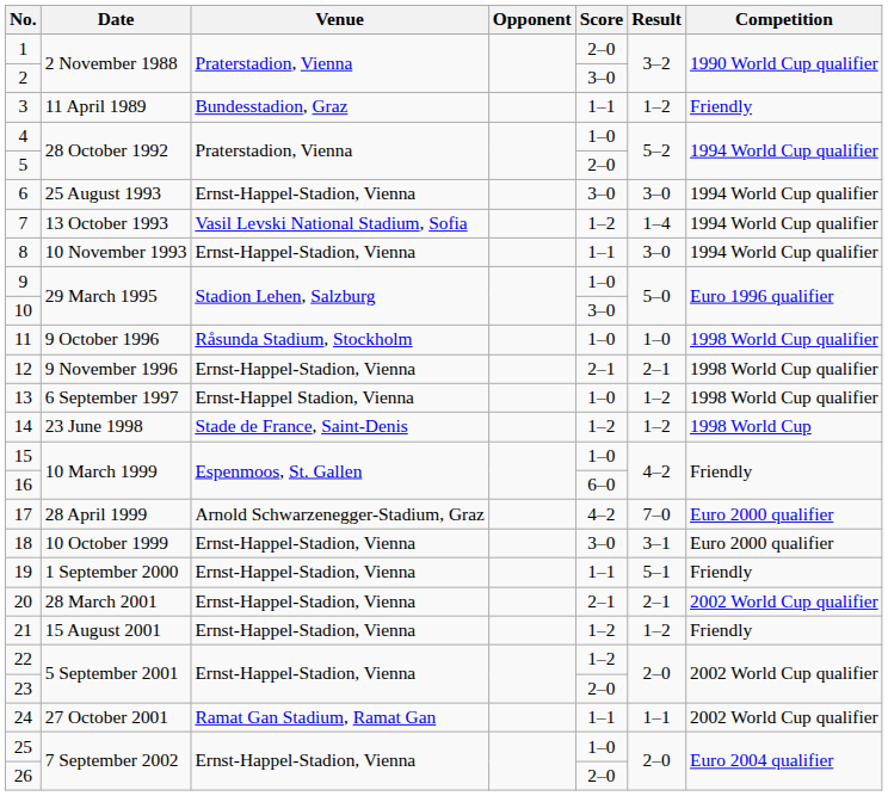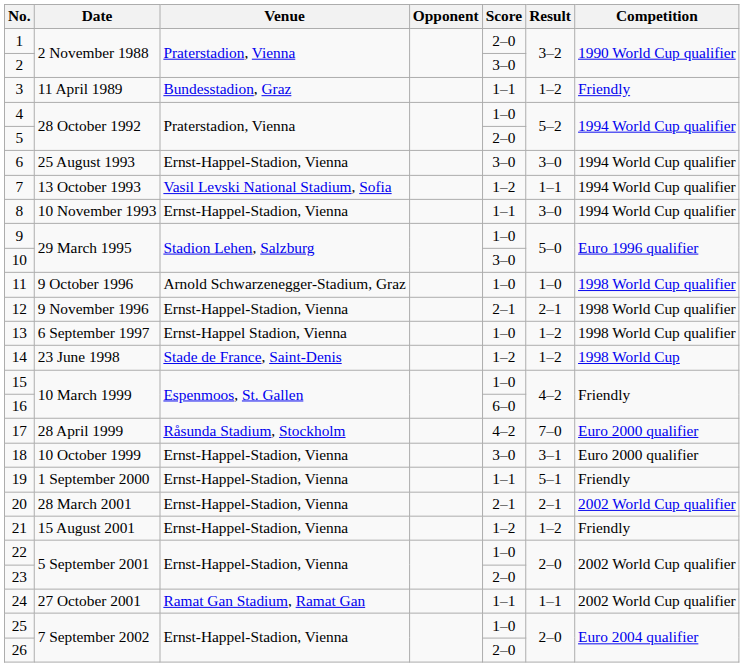 <table class="wikitable sortable">
 <tr>
 <th scope="col">No.</th>
 <th scope="col">Date</th>
 <th scope="col">Venue</th>
 <th scope="col">Opponent</th>
 <th scope="col">Score</th>
 <th scope="col">Result</th>
 <th scope="col">Competition</th>
 </tr>
 <tr>
 <td align="center">1</td>
 <td rowspan="2">2 November 1988</td>
 <td rowspan="2"><a href='#'>Praterstadion</a>, <a href='#'>Vienna</a></td>
 <td rowspan="2"></td>
 <td align="center">2–0</td>
 <td rowspan="2" align="center">3–2</td>
 <td rowspan="2"><a href='#'>1990 World Cup qualifier</a></td>
 </tr>
 <tr>
 <td align="center">2</td>
 <td align="center">3–0</td>
 </tr>
 <tr>
 <td align="center">3</td>
 <td>11 April 1989</td>
 <td><a href='#'>Bundesstadion</a>, <a href='#'>Graz</a></td>
 <td></td>
 <td align="center">1–1</td>
 <td align="center">1–2</td>
 <td><a href='#'>Friendly</a></td>
 </tr>
 <tr>
 <td align="center">4</td>
 <td rowspan="2">28 October 1992</td>
 <td rowspan="2">Praterstadion, Vienna</td>
 <td rowspan="2"></td>
 <td align="center">1–0</td>
 <td rowspan="2" align="center">5–2</td>
 <td rowspan="2"><a href='#'>1994 World Cup qualifier</a></td>
 </tr>
 <tr>
 <td align="center">5</td>
 <td align="center">2–0</td>
 </tr>
 <tr>
 <td align="center">6</td>
 <td>25 August 1993</td>
 <td>Ernst-Happel-Stadion, Vienna</td>
 <td></td>
 <td align="center">3–0</td>
 <td align="center">3–0</td>
 <td>1994 World Cup qualifier</td>
 </tr>
 <tr>
 <td align="center">7</td>
 <td>13 October 1993</td>
 <td><a href='#'>Vasil Levski National Stadium</a>, <a href='#'>Sofia</a></td>
 <td></td>
 <td align="center">1–2</td>
-<td align="center">1–4</td>
+<td align="center">1–1</td>
 <td>1994 World Cup qualifier</td>
 </tr>
 <tr>
 <td align="center">8</td>
 <td>10 November 1993</td>
 <td>Ernst-Happel-Stadion, Vienna</td>
 <td></td>
 <td align="center">1–1</td>
 <td align="center">3–0</td>
 <td>1994 World Cup qualifier</td>
 </tr>
 <tr>
 <td align="center">9</td>
 <td rowspan="2">29 March 1995</td>
 <td rowspan="2"><a href='#'>Stadion Lehen</a>, <a href='#'>Salzburg</a></td>
 <td rowspan="2"></td>
 <td align="center">1–0</td>
 <td rowspan="2" align="center">5–0</td>
 <td rowspan="2"><a href='#'>Euro 1996 qualifier</a></td>
 </tr>
 <tr>
 <td align="center">10</td>
 <td align="center">3–0</td>
 </tr>
 <tr>
 <td align="center">11</td>
 <td>9 October 1996</td>
-<td><a href='#'>Råsunda Stadium</a>, <a href='#'>Stockholm</a></td>
+<td>Arnold Schwarzenegger-Stadium, Graz</td>
 <td></td>
 <td align="center">1–0</td>
 <td align="center">1–0</td>
 <td><a href='#'>1998 World Cup qualifier</a></td>
 </tr>
 <tr>
 <td align="center">12</td>
 <td>9 November 1996</td>
 <td>Ernst-Happel-Stadion, Vienna</td>
 <td></td>
 <td align="center">2–1</td>
 <td align="center">2–1</td>
 <td>1998 World Cup qualifier</td>
 </tr>
 <tr>
 <td align="center">13</td>
 <td>6 September 1997</td>
 <td>Ernst-Happel Stadion, Vienna</td>
 <td></td>
 <td align="center">1–0</td>
 <td align="center">1–2</td>
 <td>1998 World Cup qualifier</td>
 </tr>
 <tr>
 <td align="center">14</td>
 <td>23 June 1998</td>
 <td><a href='#'>Stade de France</a>, <a href='#'>Saint-Denis</a></td>
 <td></td>
 <td align="center">1–2</td>
 <td align="center">1–2</td>
 <td><a href='#'>1998 World Cup</a></td>
 </tr>
 <tr>
 <td align="center">15</td>
 <td rowspan="2">10 March 1999</td>
 <td rowspan="2"><a href='#'>Espenmoos</a>, <a href='#'>St. Gallen</a></td>
 <td rowspan="2"></td>
 <td align="center">1–0</td>
 <td rowspan="2" align="center">4–2</td>
 <td rowspan="2">Friendly</td>
 </tr>
 <tr>
 <td align="center">16</td>
 <td align="center">6–0</td>
 </tr>
 <tr>
 <td align="center">17</td>
 <td>28 April 1999</td>
-<td>Arnold Schwarzenegger-Stadium, Graz</td>
+<td><a href='#'>Råsunda Stadium</a>, <a href='#'>Stockholm</a></td>
 <td></td>
 <td align="center">4–2</td>
 <td align="center">7–0</td>
 <td><a href='#'>Euro 2000 qualifier</a></td>
 </tr>
 <tr>
 <td align="center">18</td>
 <td>10 October 1999</td>
 <td>Ernst-Happel-Stadion, Vienna</td>
 <td></td>
 <td align="center">3–0</td>
 <td align="center">3–1</td>
 <td>Euro 2000 qualifier</td>
 </tr>
 <tr>
 <td align="center">19</td>
 <td>1 September 2000</td>
 <td>Ernst-Happel-Stadion, Vienna</td>
 <td></td>
 <td align="center">1–1</td>
 <td align="center">5–1</td>
 <td>Friendly</td>
 </tr>
 <tr>
 <td align="center">20</td>
 <td>28 March 2001</td>
 <td>Ernst-Happel-Stadion, Vienna</td>
 <td></td>
 <td align="center">2–1</td>
 <td align="center">2–1</td>
 <td><a href='#'>2002 World Cup qualifier</a></td>
 </tr>
 <tr>
 <td align="center">21</td>
 <td>15 August 2001</td>
 <td>Ernst-Happel-Stadion, Vienna</td>
 <td></td>
 <td align="center">1–2</td>
 <td align="center">1–2</td>
 <td>Friendly</td>
 </tr>
 <tr>
 <td align="center">22</td>
 <td rowspan="2">5 September 2001</td>
 <td rowspan="2">Ernst-Happel-Stadion, Vienna</td>
 <td rowspan="2"></td>
-<td align="center">1–2</td>
+<td align="center">1–0</td>
 <td rowspan="2" align="center">2–0</td>
 <td rowspan="2">2002 World Cup qualifier</td>
 </tr>
 <tr>
 <td align="center">23</td>
 <td align="center">2–0</td>
 </tr>
 <tr>
 <td align="center">24</td>
 <td>27 October 2001</td>
 <td><a href='#'>Ramat Gan Stadium</a>, <a href='#'>Ramat Gan</a></td>
 <td></td>
 <td align="center">1–1</td>
 <td align="center">1–1</td>
 <td>2002 World Cup qualifier</td>
 </tr>
 <tr>
 <td align="center">25</td>
 <td rowspan="2">7 September 2002</td>
 <td rowspan="2">Ernst-Happel-Stadion, Vienna</td>
 <td rowspan="2"></td>
 <td align="center">1–0</td>
 <td rowspan="2" align="center">2–0</td>
 <td rowspan="2"><a href='#'>Euro 2004 qualifier</a></td>
 </tr>
 <tr>
 <td align="center">26</td>
 <td align="center">2–0</td>
 </tr>
 </table>
